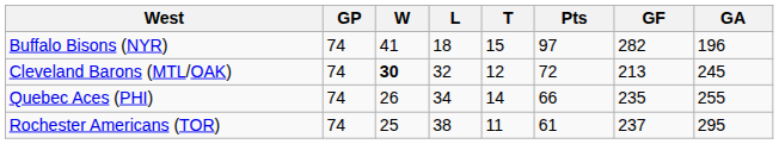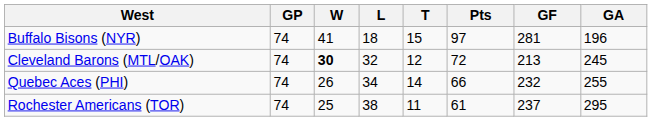 <table class="wikitable">
 <tr>
 <th bgcolor="#DDDDFF" width="30%">West</th>
 <th bgcolor="#DDDDFF" width="5%">GP</th>
 <th bgcolor="#DDDDFF" width="5%">W</th>
 <th bgcolor="#DDDDFF" width="5%">L</th>
 <th bgcolor="#DDDDFF" width="5%">T</th>
 <th bgcolor="#DDDDFF" width="7.5%">Pts</th>
 <th bgcolor="#DDDDFF" width="7.5%">GF</th>
 <th bgcolor="#DDDDFF" width="7.5%">GA</th>
 </tr>
 <tr>
 <td><a href='#'>Buffalo Bisons</a> (<a href='#'>NYR</a>)</td>
 <td>74</td>
 <td>41</td>
 <td>18</td>
 <td>15</td>
 <td>97</td>
-<td>282</td>
+<td>281</td>
 <td>196</td>
 </tr>
 <tr>
 <td><a href='#'>Cleveland Barons</a> (<a href='#'>MTL</a>/<a href='#'>OAK</a>)</td>
 <td>74</td>
 <td><strong>30</strong></td>
 <td>32</td>
 <td>12</td>
 <td>72</td>
 <td>213</td>
 <td>245</td>
 </tr>
 <tr>
 <td><a href='#'>Quebec Aces</a> (<a href='#'>PHI</a>)</td>
 <td>74</td>
 <td>26</td>
 <td>34</td>
 <td>14</td>
 <td>66</td>
-<td>235</td>
+<td>232</td>
 <td>255</td>
 </tr>
 <tr>
 <td><a href='#'>Rochester Americans</a> (<a href='#'>TOR</a>)</td>
 <td>74</td>
 <td>25</td>
 <td>38</td>
 <td>11</td>
 <td>61</td>
 <td>237</td>
 <td>295</td>
 </tr>
 </table>
